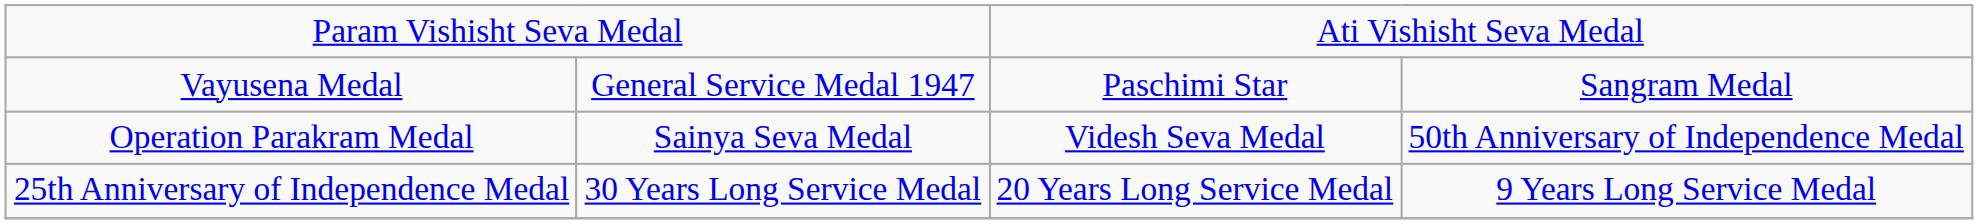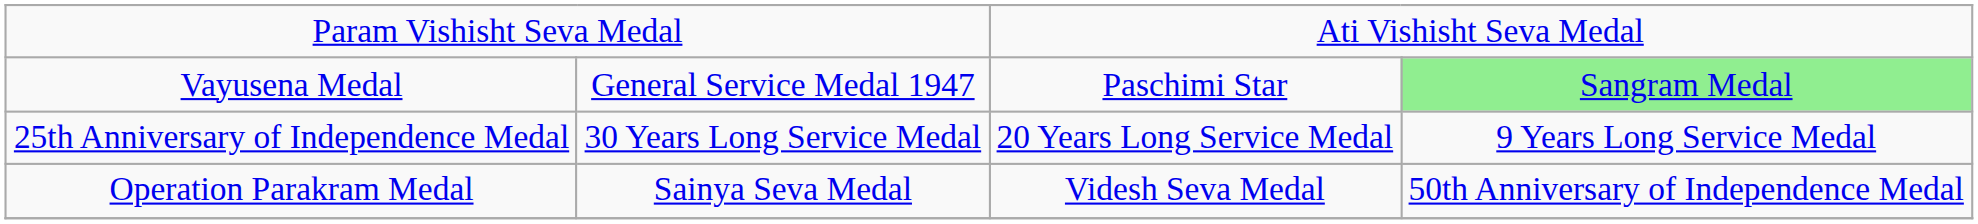 <table class="wikitable" style="margin:1em auto; text-align:center;">
 <tr>
 <td colspan="2" align="center"><a href='#'>Param Vishisht Seva Medal</a></td>
 <td colspan="2" align="center"><a href='#'>Ati Vishisht Seva Medal</a></td>
 </tr>
 <tr>
 <td align="center"><a href='#'>Vayusena Medal</a></td>
 <td align="center"><a href='#'>General Service Medal 1947</a></td>
 <td align="center"><a href='#'>Paschimi Star</a></td>
-<td align="center"><a href='#'>Sangram Medal</a></td>
+<td align="center" style="background: lightgreen;"><a href='#'>Sangram Medal</a></td>
+</tr>
+<tr>
+<td align="center"><a href='#'>25th Anniversary of Independence Medal</a></td>
+<td align="center"><a href='#'>30 Years Long Service Medal</a></td>
+<td align="center"><a href='#'>20 Years Long Service Medal</a></td>
+<td align="center"><a href='#'>9 Years Long Service Medal</a></td>
 </tr>
 <tr>
 <td align="center"><a href='#'>Operation Parakram Medal</a></td>
 <td align="center"><a href='#'>Sainya Seva Medal</a></td>
 <td align="center"><a href='#'>Videsh Seva Medal</a></td>
 <td align="center"><a href='#'>50th Anniversary of Independence Medal</a></td>
 </tr>
 <tr>
-<td align="center"><a href='#'>25th Anniversary of Independence Medal</a></td>
-<td align="center"><a href='#'>30 Years Long Service Medal</a></td>
-<td align="center"><a href='#'>20 Years Long Service Medal</a></td>
-<td align="center"><a href='#'>9 Years Long Service Medal</a></td>
-</tr>
-<tr>
 </tr>
 </table>
